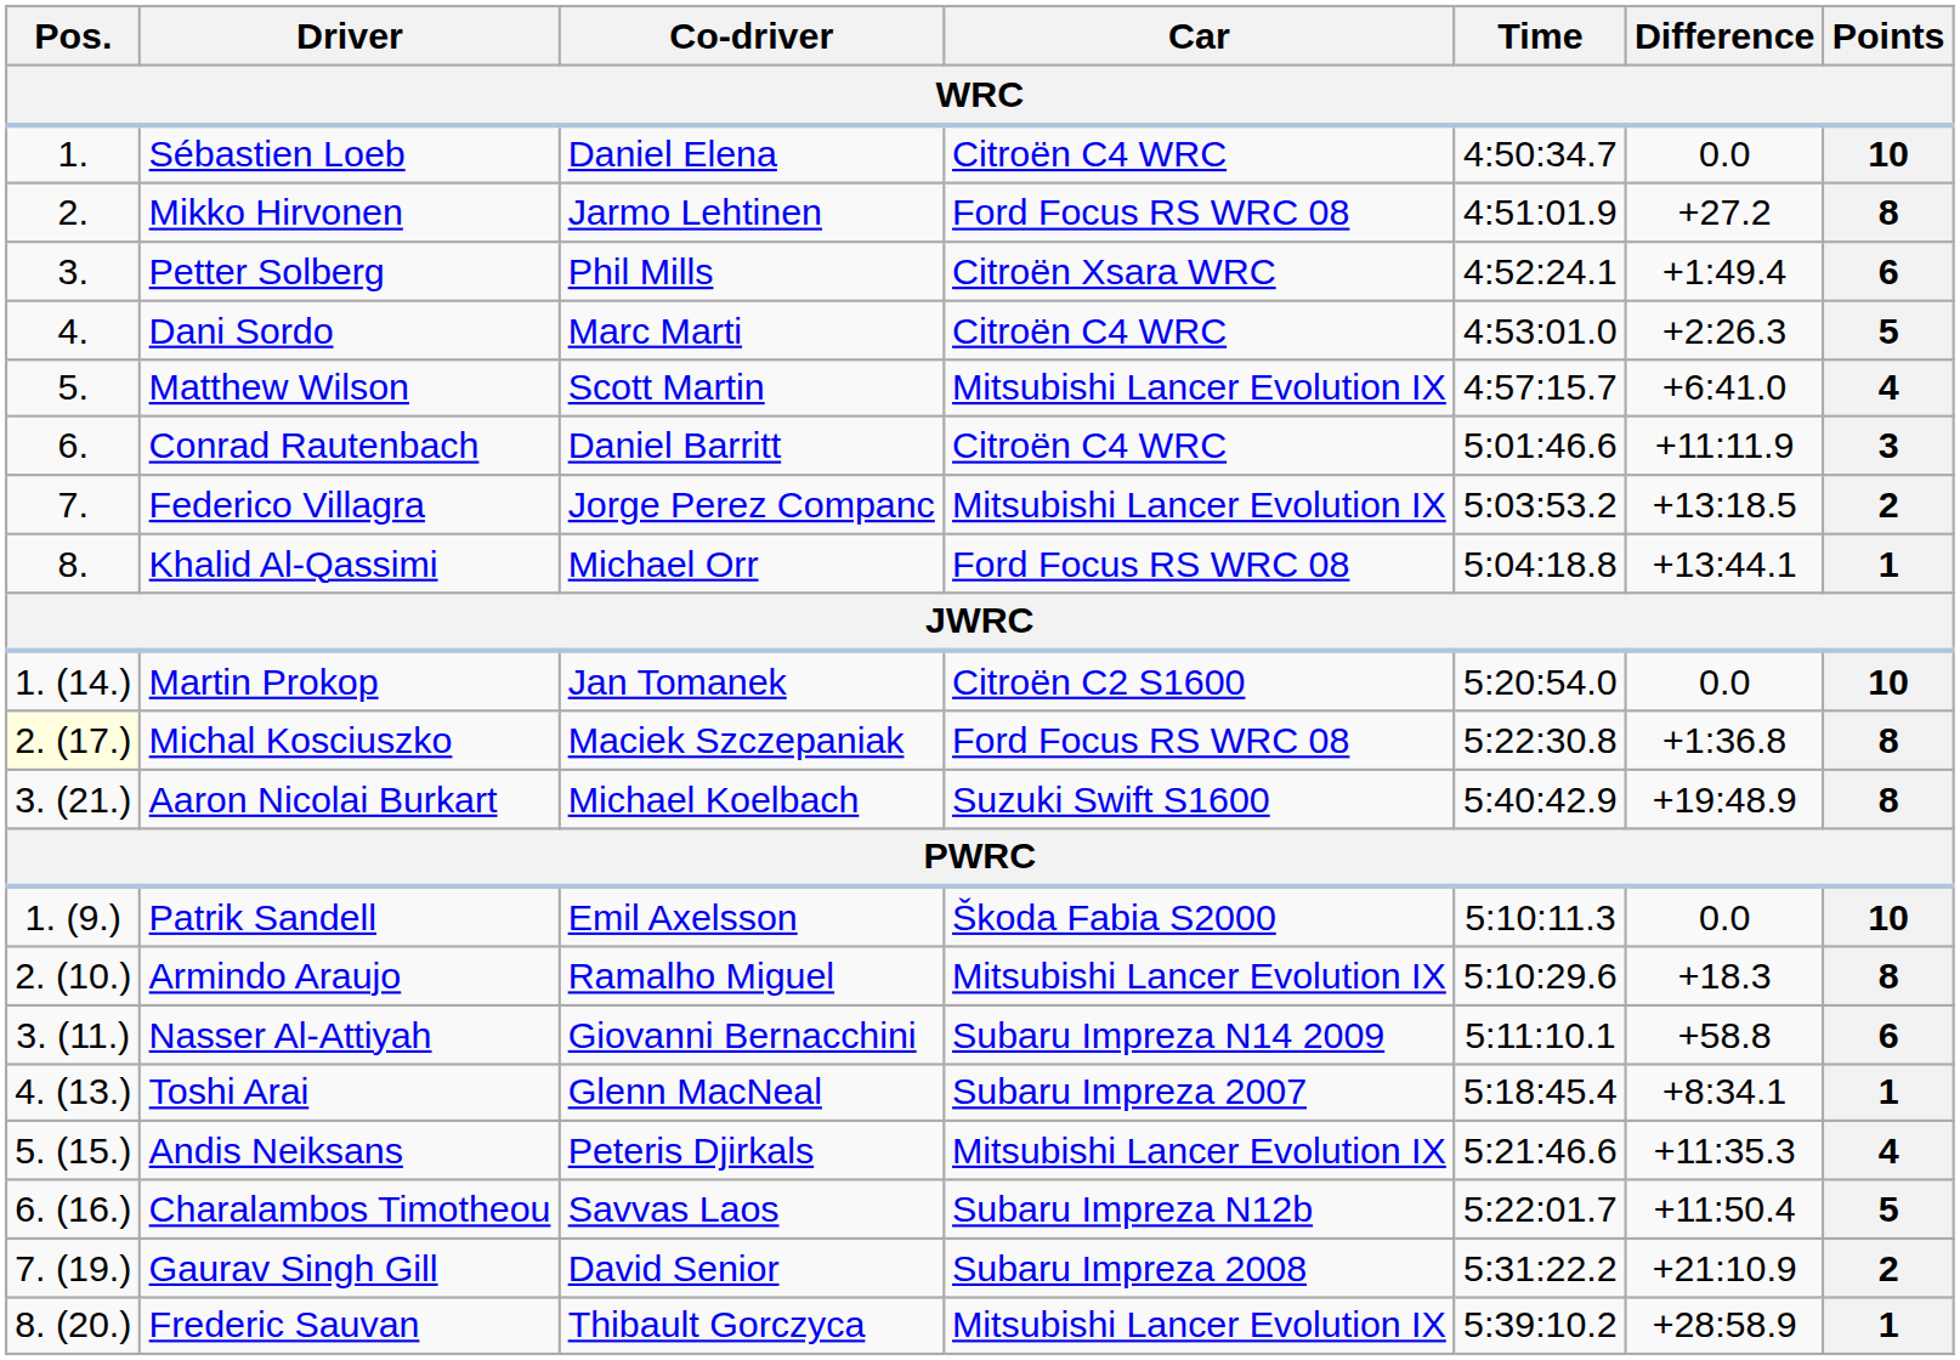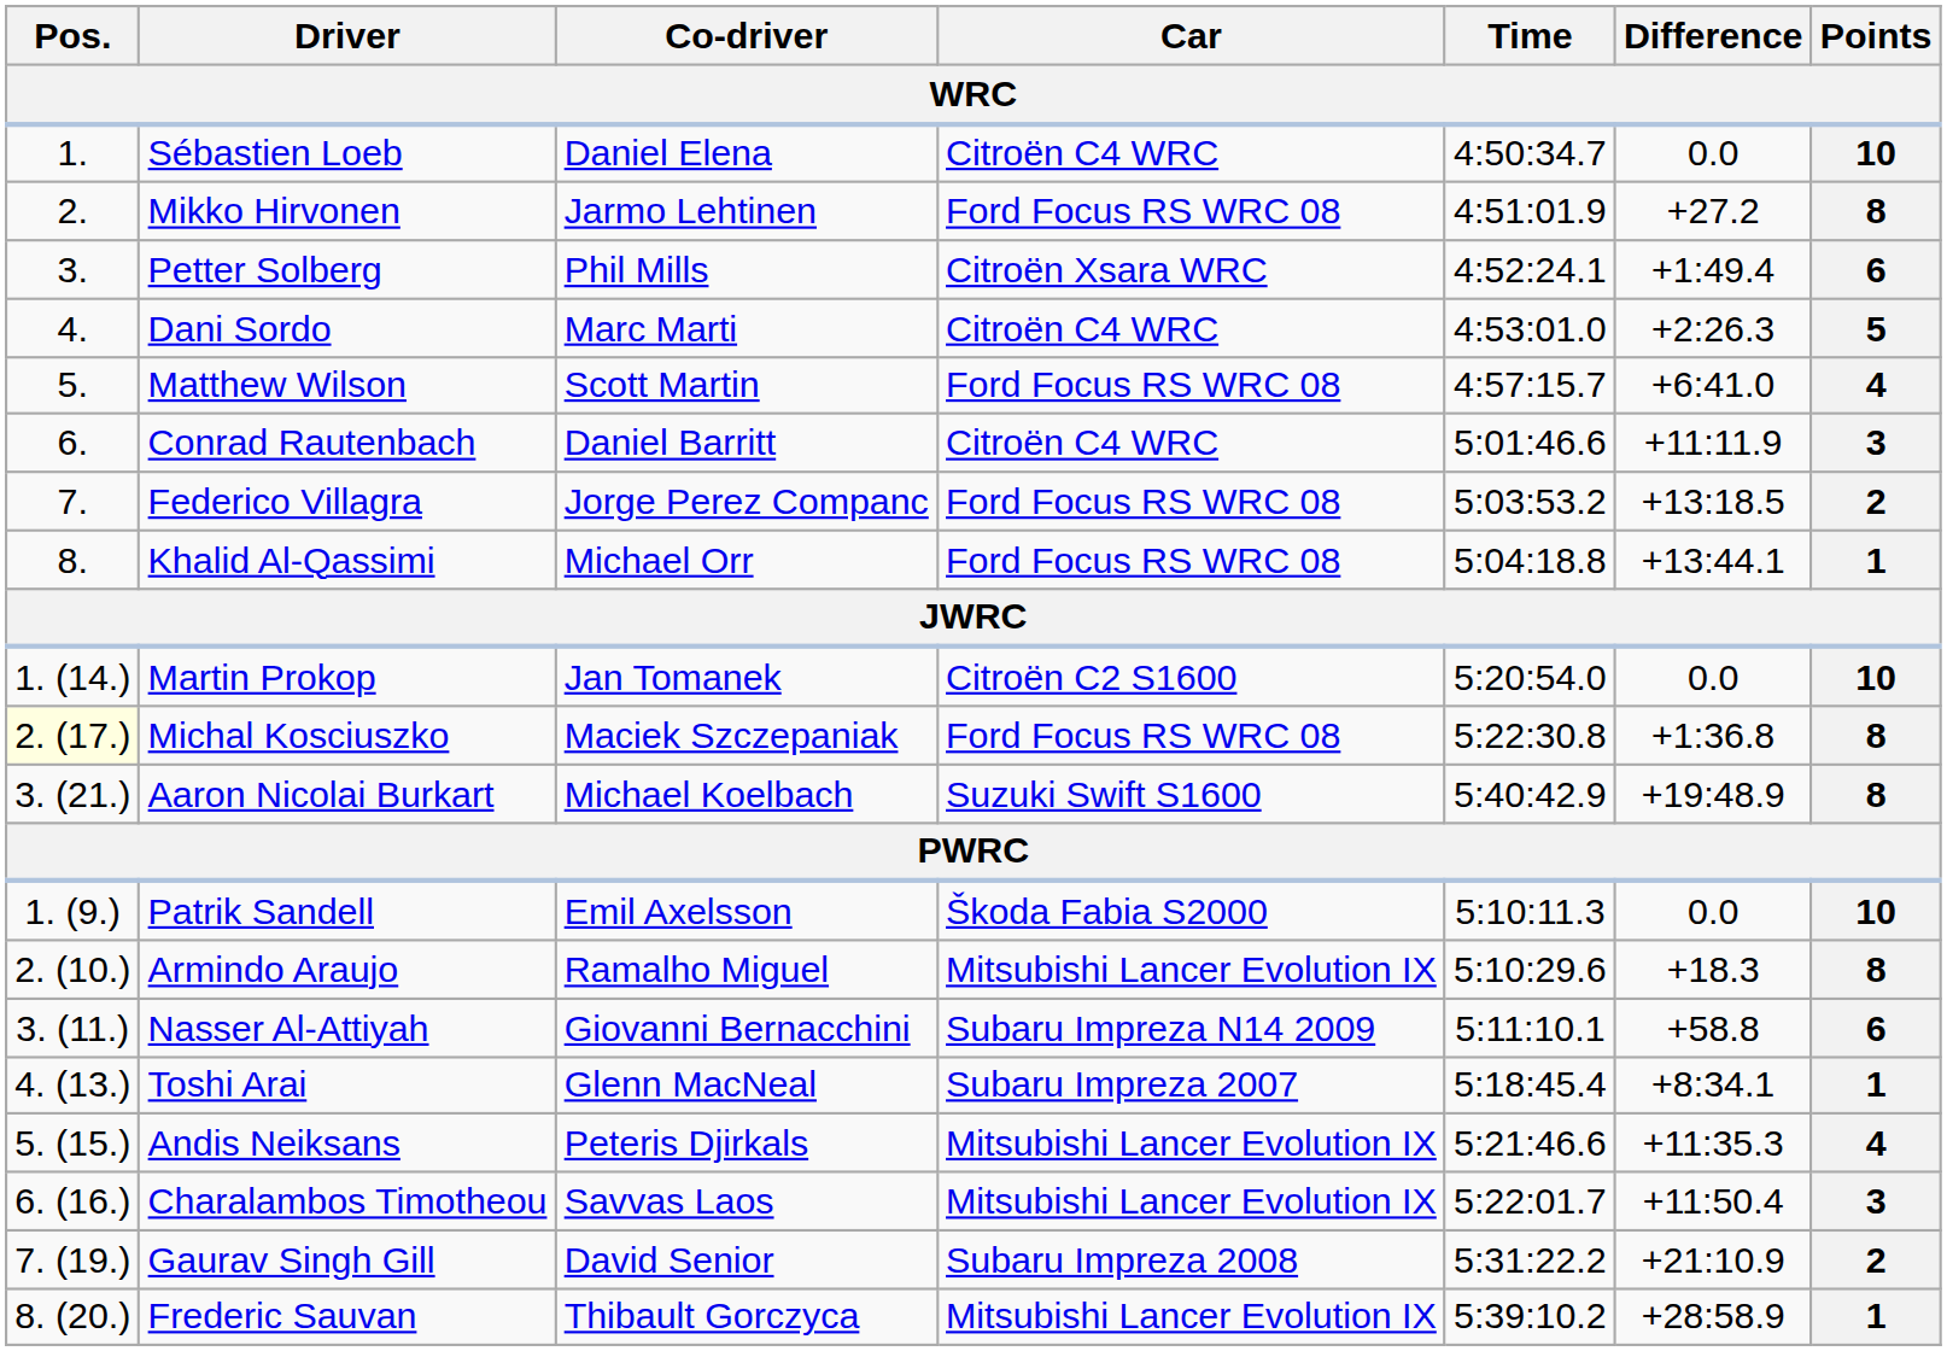 <table class="wikitable" style="text-align: center; font-size: 90%; max-width: 950px;">
 <tr>
 <th>Pos.</th>
 <th>Driver</th>
 <th>Co-driver</th>
 <th>Car</th>
 <th>Time</th>
 <th>Difference</th>
 <th>Points</th>
 </tr>
 <tr>
 <th colspan="7" style="border-bottom: 2px solid LightSteelBlue;">WRC</th>
 </tr>
 <tr>
 <td>1.</td>
 <td align=left> <a href='#'>Sébastien Loeb</a></td>
 <td align=left> <a href='#'>Daniel Elena</a></td>
 <td align=left><a href='#'>Citroën C4 WRC</a></td>
 <td>4:50:34.7</td>
 <td>0.0</td>
 <th>10</th>
 </tr>
 <tr>
 <td>2.</td>
 <td align=left> <a href='#'>Mikko Hirvonen</a></td>
 <td align=left> <a href='#'>Jarmo Lehtinen</a></td>
 <td align=left><a href='#'>Ford Focus RS WRC 08</a></td>
 <td>4:51:01.9</td>
 <td>+27.2</td>
 <th>8</th>
 </tr>
 <tr>
 <td>3.</td>
 <td align=left> <a href='#'>Petter Solberg</a></td>
 <td align=left> <a href='#'>Phil Mills</a></td>
 <td align=left><a href='#'>Citroën Xsara WRC</a></td>
 <td>4:52:24.1</td>
 <td>+1:49.4</td>
 <th>6</th>
 </tr>
 <tr>
 <td>4.</td>
 <td align=left> <a href='#'>Dani Sordo</a></td>
 <td align=left> <a href='#'>Marc Marti</a></td>
 <td align=left><a href='#'>Citroën C4 WRC</a></td>
 <td>4:53:01.0</td>
 <td>+2:26.3</td>
 <th>5</th>
 </tr>
 <tr>
 <td>5.</td>
 <td align=left> <a href='#'>Matthew Wilson</a></td>
 <td align=left> <a href='#'>Scott Martin</a></td>
-<td align=left><a href='#'>Mitsubishi Lancer Evolution IX</a></td>
+<td align=left><a href='#'>Ford Focus RS WRC 08</a></td>
 <td>4:57:15.7</td>
 <td>+6:41.0</td>
 <th>4</th>
 </tr>
 <tr>
 <td>6.</td>
 <td align=left> <a href='#'>Conrad Rautenbach</a></td>
 <td align=left> <a href='#'>Daniel Barritt</a></td>
 <td align=left><a href='#'>Citroën C4 WRC</a></td>
 <td>5:01:46.6</td>
 <td>+11:11.9</td>
 <th>3</th>
 </tr>
 <tr>
 <td>7.</td>
 <td align=left> <a href='#'>Federico Villagra</a></td>
 <td align=left> <a href='#'>Jorge Perez Companc</a></td>
-<td align=left><a href='#'>Mitsubishi Lancer Evolution IX</a></td>
+<td align=left><a href='#'>Ford Focus RS WRC 08</a></td>
 <td>5:03:53.2</td>
 <td>+13:18.5</td>
 <th>2</th>
 </tr>
 <tr>
 <td>8.</td>
 <td align=left> <a href='#'>Khalid Al-Qassimi</a></td>
 <td align=left> <a href='#'>Michael Orr</a></td>
 <td align=left><a href='#'>Ford Focus RS WRC 08</a></td>
 <td>5:04:18.8</td>
 <td>+13:44.1</td>
 <th>1</th>
 </tr>
 <tr>
 <th colspan="7" style="border-bottom: 2px solid LightSteelBlue;">JWRC</th>
 </tr>
 <tr>
 <td>1. (14.)</td>
 <td align=left> <a href='#'>Martin Prokop</a></td>
 <td align=left> <a href='#'>Jan Tomanek</a></td>
 <td align=left><a href='#'>Citroën C2 S1600</a></td>
 <td>5:20:54.0</td>
 <td>0.0</td>
 <th>10</th>
 </tr>
 <tr>
 <td style="background: lightyellow;">2. (17.)</td>
 <td align=left> <a href='#'>Michal Kosciuszko</a></td>
 <td align=left> <a href='#'>Maciek Szczepaniak</a></td>
 <td align=left><a href='#'>Ford Focus RS WRC 08</a></td>
 <td>5:22:30.8</td>
 <td>+1:36.8</td>
 <th>8</th>
 </tr>
 <tr>
 <td>3. (21.)</td>
 <td align=left> <a href='#'>Aaron Nicolai Burkart</a></td>
 <td align=left> <a href='#'>Michael Koelbach</a></td>
 <td align=left><a href='#'>Suzuki Swift S1600</a></td>
 <td>5:40:42.9</td>
 <td>+19:48.9</td>
 <th>8</th>
 </tr>
 <tr>
 <th colspan="7" style="border-bottom: 2px solid LightSteelBlue;">PWRC</th>
 </tr>
 <tr>
 <td>1. (9.)</td>
 <td align=left> <a href='#'>Patrik Sandell</a></td>
 <td align=left> <a href='#'>Emil Axelsson</a></td>
 <td align=left><a href='#'>Škoda Fabia S2000</a></td>
 <td>5:10:11.3</td>
 <td>0.0</td>
 <th>10</th>
 </tr>
 <tr>
 <td>2. (10.)</td>
 <td align=left> <a href='#'>Armindo Araujo</a></td>
 <td align=left> <a href='#'>Ramalho Miguel</a></td>
 <td align=left><a href='#'>Mitsubishi Lancer Evolution IX</a></td>
 <td>5:10:29.6</td>
 <td>+18.3</td>
 <th>8</th>
 </tr>
 <tr>
 <td>3. (11.)</td>
 <td align=left> <a href='#'>Nasser Al-Attiyah</a></td>
 <td align=left> <a href='#'>Giovanni Bernacchini</a></td>
 <td align=left><a href='#'>Subaru Impreza N14 2009</a></td>
 <td>5:11:10.1</td>
 <td>+58.8</td>
 <th>6</th>
 </tr>
 <tr>
 <td>4. (13.)</td>
 <td align=left> <a href='#'>Toshi Arai</a></td>
 <td align=left> <a href='#'>Glenn MacNeal</a></td>
 <td align=left><a href='#'>Subaru Impreza 2007</a></td>
 <td>5:18:45.4</td>
 <td>+8:34.1</td>
 <th>1</th>
 </tr>
 <tr>
 <td>5. (15.)</td>
 <td align=left> <a href='#'>Andis Neiksans</a></td>
 <td align=left> <a href='#'>Peteris Djirkals</a></td>
 <td align=left><a href='#'>Mitsubishi Lancer Evolution IX</a></td>
 <td>5:21:46.6</td>
 <td>+11:35.3</td>
 <th>4</th>
 </tr>
 <tr>
 <td>6. (16.)</td>
 <td align=left> <a href='#'>Charalambos Timotheou</a></td>
 <td align=left> <a href='#'>Savvas Laos</a></td>
-<td align=left><a href='#'>Subaru Impreza N12b</a></td>
+<td align=left><a href='#'>Mitsubishi Lancer Evolution IX</a></td>
 <td>5:22:01.7</td>
 <td>+11:50.4</td>
-<th>5</th>
+<th>3</th>
 </tr>
 <tr>
 <td>7. (19.)</td>
 <td align=left> <a href='#'>Gaurav Singh Gill</a></td>
 <td align=left> <a href='#'>David Senior</a></td>
 <td align=left><a href='#'>Subaru Impreza 2008</a></td>
 <td>5:31:22.2</td>
 <td>+21:10.9</td>
 <th>2</th>
 </tr>
 <tr>
 <td>8. (20.)</td>
 <td align=left> <a href='#'>Frederic Sauvan</a></td>
 <td align=left> <a href='#'>Thibault Gorczyca</a></td>
 <td align=left><a href='#'>Mitsubishi Lancer Evolution IX</a></td>
 <td>5:39:10.2</td>
 <td>+28:58.9</td>
 <th>1</th>
 </tr>
 </table>
